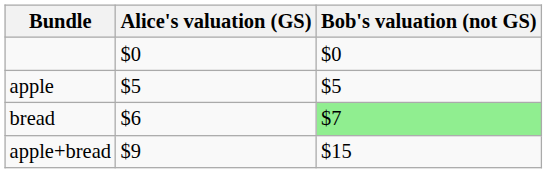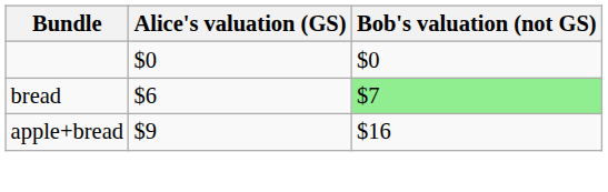 <table class="wikitable" style="float:right">
 <tr>
 <th>Bundle</th>
 <th>Alice's valuation (GS)</th>
 <th>Bob's valuation (not GS)</th>
 </tr>
 <tr>
 <td></td>
 <td>$0</td>
 <td>$0</td>
 </tr>
 <tr>
-<td>apple</td>
-<td>$5</td>
-<td>$5</td>
-</tr>
-<tr>
 <td>bread</td>
 <td>$6</td>
 <td style="background: lightgreen;">$7</td>
 </tr>
 <tr>
 <td>apple+bread</td>
 <td>$9</td>
-<td>$15</td>
+<td>$16</td>
 </tr>
 </table>
